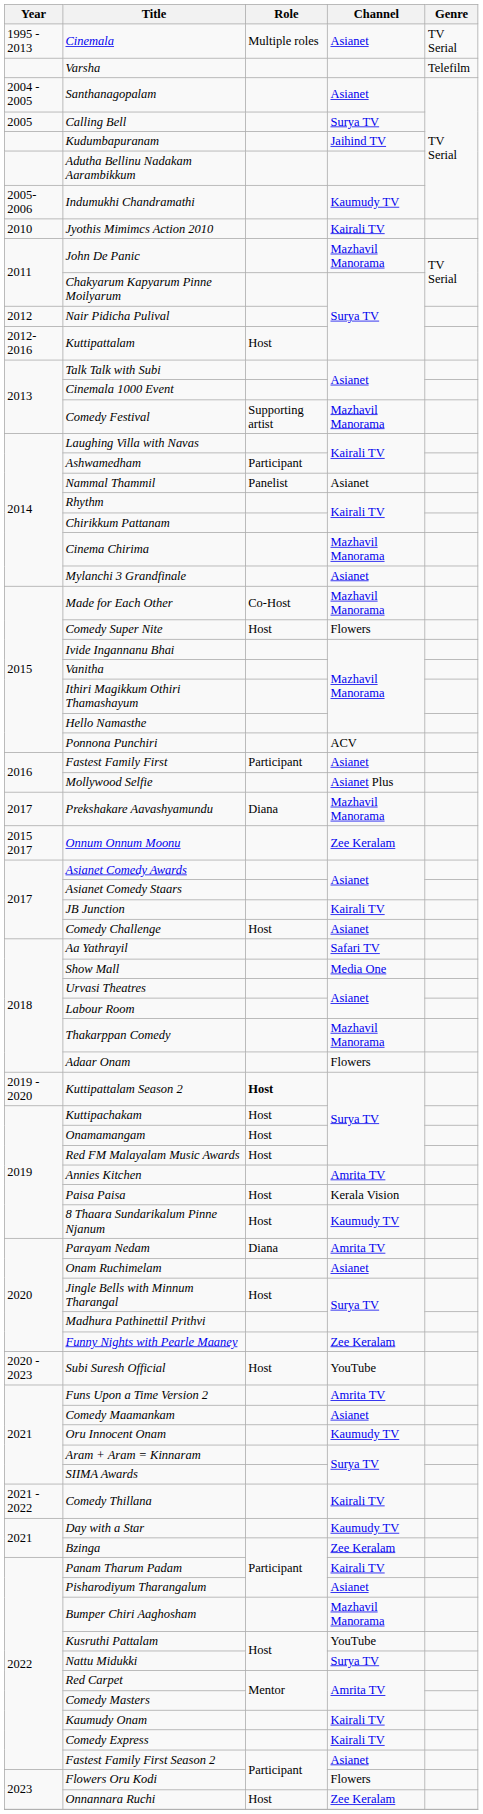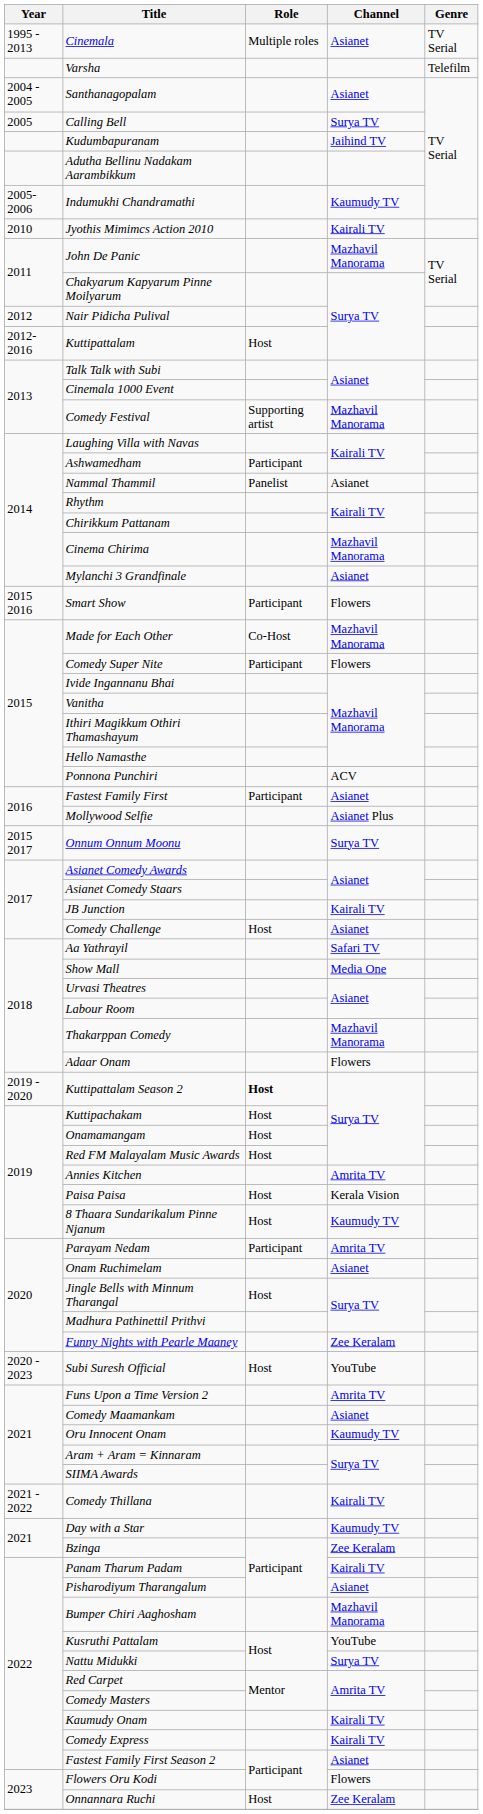 <table class="wikitable sortable">
 <tr>
 <th>Year</th>
 <th>Title</th>
 <th>Role</th>
 <th>Channel</th>
 <th>Genre</th>
 </tr>
 <tr>
 <td>1995 - 2013</td>
 <td><em><a href='#'>Cinemala</a></em></td>
 <td>Multiple roles</td>
 <td><a href='#'>Asianet</a></td>
 <td>TV Serial</td>
 </tr>
 <tr>
 <td></td>
 <td><em>Varsha</em></td>
 <td></td>
 <td></td>
 <td>Telefilm</td>
 </tr>
 <tr>
 <td>2004 - 2005</td>
 <td><em>Santhanagopalam</em></td>
 <td></td>
 <td><a href='#'>Asianet</a></td>
 <td rowspan="5">TV Serial</td>
 </tr>
 <tr>
 <td>2005</td>
 <td><em>Calling Bell</em></td>
 <td></td>
 <td><a href='#'>Surya TV</a></td>
 </tr>
 <tr>
 <td></td>
 <td><em>Kudumbapuranam</em></td>
 <td></td>
 <td><a href='#'>Jaihind TV</a></td>
 </tr>
 <tr>
 <td></td>
 <td><em>Adutha Bellinu Nadakam Aarambikkum</em></td>
 <td></td>
 <td></td>
 </tr>
 <tr>
 <td>2005-2006</td>
 <td><em>Indumukhi Chandramathi</em></td>
 <td></td>
 <td><a href='#'>Kaumudy TV</a></td>
 </tr>
 <tr>
 <td>2010</td>
 <td><em>Jyothis Mimimcs Action 2010</em></td>
 <td></td>
 <td><a href='#'>Kairali TV</a></td>
 <td></td>
 </tr>
 <tr>
 <td rowspan="2">2011</td>
 <td><em>John De Panic</em></td>
 <td></td>
 <td><a href='#'>Mazhavil Manorama</a></td>
 <td rowspan="2">TV Serial</td>
 </tr>
 <tr>
 <td><em>Chakyarum Kapyarum Pinne Moilyarum</em></td>
 <td></td>
 <td rowspan="3"><a href='#'>Surya TV</a></td>
 </tr>
 <tr>
 <td>2012</td>
 <td><em>Nair Pidicha Pulival</em></td>
 <td></td>
 <td></td>
 </tr>
 <tr>
 <td>2012-2016</td>
 <td><em>Kuttipattalam</em></td>
 <td>Host</td>
 <td></td>
 </tr>
 <tr>
 <td rowspan="3">2013</td>
 <td><em>Talk Talk with Subi</em></td>
 <td></td>
 <td rowspan="2"><a href='#'>Asianet</a></td>
 <td></td>
 </tr>
 <tr>
 <td><em>Cinemala 1000 Event</em></td>
 <td></td>
 <td></td>
 </tr>
 <tr>
 <td><em>Comedy Festival</em></td>
 <td>Supporting artist</td>
 <td><a href='#'>Mazhavil Manorama</a></td>
 <td></td>
 </tr>
 <tr>
 <td rowspan="7">2014</td>
 <td><em>Laughing Villa with Navas</em></td>
 <td></td>
 <td rowspan="2"><a href='#'>Kairali TV</a></td>
 <td></td>
 </tr>
 <tr>
 <td><em>Ashwamedham</em></td>
 <td>Participant</td>
 <td></td>
 </tr>
 <tr>
 <td><em>Nammal Thammil</em></td>
 <td>Panelist</td>
 <td>Asianet</td>
 <td></td>
 </tr>
 <tr>
 <td><em>Rhythm</em></td>
 <td></td>
 <td rowspan="2"><a href='#'>Kairali TV</a></td>
 <td></td>
 </tr>
 <tr>
 <td><em>Chirikkum Pattanam</em></td>
 <td></td>
 <td></td>
 </tr>
 <tr>
 <td><em>Cinema Chirima</em></td>
 <td></td>
 <td><a href='#'>Mazhavil Manorama</a></td>
 <td></td>
 </tr>
 <tr>
 <td><em>Mylanchi 3 Grandfinale </em></td>
 <td></td>
 <td><a href='#'>Asianet</a></td>
 <td></td>
 </tr>
 <tr>
+<td>2015<br>2016</td>
+<td><em>Smart Show</em></td>
+<td>Participant</td>
+<td>Flowers</td>
+<td></td>
+</tr>
+<tr>
 <td rowspan="7">2015</td>
 <td><em>Made for Each Other</em></td>
 <td>Co-Host</td>
 <td><a href='#'>Mazhavil Manorama</a></td>
 <td></td>
 </tr>
 <tr>
 <td><em>Comedy Super Nite</em></td>
-<td>Host</td>
+<td>Participant</td>
 <td>Flowers</td>
 <td></td>
 </tr>
 <tr>
 <td><em>Ivide Ingannanu Bhai</em></td>
 <td></td>
 <td rowspan="4"><a href='#'>Mazhavil Manorama</a></td>
 <td></td>
 </tr>
 <tr>
 <td><em>Vanitha</em></td>
 <td></td>
 <td></td>
 </tr>
 <tr>
 <td><em>Ithiri Magikkum Othiri Thamashayum</em></td>
 <td></td>
 <td></td>
 </tr>
 <tr>
 <td><em>Hello Namasthe</em></td>
 <td></td>
 <td></td>
 </tr>
 <tr>
 <td><em>Ponnona Punchiri</em></td>
 <td></td>
 <td>ACV</td>
 <td></td>
 </tr>
 <tr>
 <td rowspan="2">2016</td>
 <td><em>Fastest Family First</em></td>
 <td>Participant</td>
 <td><a href='#'>Asianet</a></td>
 <td></td>
 </tr>
 <tr>
 <td><em>Mollywood Selfie</em></td>
 <td></td>
 <td><a href='#'>Asianet</a> Plus</td>
 <td></td>
 </tr>
 <tr>
-<td>2017</td>
-<td><em>Prekshakare Aavashyamundu</em></td>
-<td>Diana</td>
-<td><a href='#'>Mazhavil Manorama</a></td>
-<td></td>
-</tr>
-<tr>
 <td>2015 <br>2017</td>
 <td><em><a href='#'>Onnum Onnum Moonu</a></em></td>
 <td></td>
-<td><a href='#'>Zee Keralam</a></td>
+<td><a href='#'>Surya TV</a></td>
 <td></td>
 </tr>
 <tr>
 <td rowspan="4">2017</td>
 <td><em><a href='#'>Asianet Comedy Awards</a></em></td>
 <td></td>
 <td rowspan="2"><a href='#'>Asianet</a></td>
 <td></td>
 </tr>
 <tr>
 <td><em>Asianet Comedy Staars</em></td>
 <td></td>
 <td></td>
 </tr>
 <tr>
 <td><em>JB Junction</em></td>
 <td></td>
 <td><a href='#'>Kairali TV</a></td>
 <td></td>
 </tr>
 <tr>
 <td><em>Comedy Challenge</em></td>
 <td>Host</td>
 <td><a href='#'>Asianet</a></td>
 <td></td>
 </tr>
 <tr>
 <td rowspan="6">2018</td>
 <td><em>Aa Yathrayil</em></td>
 <td></td>
 <td><a href='#'>Safari TV</a></td>
 <td></td>
 </tr>
 <tr>
 <td><em>Show Mall</em></td>
 <td></td>
 <td><a href='#'>Media One</a></td>
 <td></td>
 </tr>
 <tr>
 <td><em>Urvasi Theatres</em></td>
 <td></td>
 <td rowspan="2"><a href='#'>Asianet</a></td>
 <td></td>
 </tr>
 <tr>
 <td><em>Labour Room</em></td>
 <td></td>
 <td></td>
 </tr>
 <tr>
 <td><em>Thakarppan Comedy</em></td>
 <td></td>
 <td><a href='#'>Mazhavil Manorama</a></td>
 <td></td>
 </tr>
 <tr>
 <td><em>Adaar Onam</em></td>
 <td></td>
 <td>Flowers</td>
 <td></td>
 </tr>
 <tr>
 <td>2019 - 2020</td>
 <td><em>Kuttipattalam Season 2</em></td>
 <td><strong>Host</strong></td>
 <td rowspan="4"><a href='#'>Surya TV</a></td>
 <td></td>
 </tr>
 <tr>
 <td rowspan="6">2019</td>
 <td><em>Kuttipachakam</em></td>
 <td>Host</td>
 <td></td>
 </tr>
 <tr>
 <td><em>Onamamangam</em></td>
 <td>Host</td>
 <td></td>
 </tr>
 <tr>
 <td><em>Red FM Malayalam Music Awards</em></td>
 <td>Host</td>
 <td></td>
 </tr>
 <tr>
 <td><em>Annies Kitchen</em></td>
 <td></td>
 <td><a href='#'>Amrita TV</a></td>
 <td></td>
 </tr>
 <tr>
 <td><em>Paisa Paisa</em></td>
 <td>Host</td>
 <td>Kerala Vision</td>
 <td></td>
 </tr>
 <tr>
 <td><em>8 Thaara Sundarikalum Pinne Njanum</em></td>
 <td>Host</td>
 <td><a href='#'>Kaumudy TV</a></td>
 <td></td>
 </tr>
 <tr>
 <td rowspan="5">2020</td>
 <td><em>Parayam Nedam</em></td>
-<td>Diana</td>
+<td>Participant</td>
 <td><a href='#'>Amrita TV</a></td>
 <td></td>
 </tr>
 <tr>
 <td><em>Onam Ruchimelam</em></td>
 <td></td>
 <td><a href='#'>Asianet</a></td>
 <td></td>
 </tr>
 <tr>
 <td><em>Jingle Bells with Minnum Tharangal</em></td>
 <td>Host</td>
 <td rowspan="2"><a href='#'>Surya TV</a></td>
 <td></td>
 </tr>
 <tr>
 <td><em>Madhura Pathinettil Prithvi</em></td>
 <td></td>
 <td></td>
 </tr>
 <tr>
 <td><em><a href='#'>Funny Nights with Pearle Maaney</a></em></td>
 <td></td>
 <td><a href='#'>Zee Keralam</a></td>
 <td></td>
 </tr>
 <tr>
 <td>2020 - 2023</td>
 <td><em>Subi Suresh Official</em></td>
 <td>Host</td>
 <td>YouTube</td>
 <td></td>
 </tr>
 <tr>
 <td rowspan="5">2021</td>
 <td><em>Funs Upon a Time Version 2</em></td>
 <td></td>
 <td><a href='#'>Amrita TV</a></td>
 <td></td>
 </tr>
 <tr>
 <td><em>Comedy Maamankam</em></td>
 <td></td>
 <td><a href='#'>Asianet</a></td>
 <td></td>
 </tr>
 <tr>
 <td><em>Oru Innocent Onam</em></td>
 <td></td>
 <td><a href='#'>Kaumudy TV</a></td>
 <td></td>
 </tr>
 <tr>
 <td><em>Aram + Aram = Kinnaram</em></td>
 <td></td>
 <td rowspan="2"><a href='#'>Surya TV</a></td>
 <td></td>
 </tr>
 <tr>
 <td><em>SIIMA Awards</em></td>
 <td></td>
 <td></td>
 </tr>
 <tr>
 <td>2021 - 2022</td>
 <td><em>Comedy Thillana</em></td>
 <td></td>
 <td><a href='#'>Kairali TV</a></td>
 <td></td>
 </tr>
 <tr>
 <td rowspan="2">2021</td>
 <td><em>Day with a Star</em></td>
 <td></td>
 <td><a href='#'>Kaumudy TV</a></td>
 <td></td>
 </tr>
 <tr>
 <td><em>Bzinga</em></td>
 <td rowspan="3">Participant</td>
 <td><a href='#'>Zee Keralam</a></td>
 <td></td>
 </tr>
 <tr>
 <td rowspan="10">2022</td>
 <td><em>Panam Tharum Padam</em></td>
 <td><a href='#'>Kairali TV</a></td>
 <td></td>
 </tr>
 <tr>
 <td><em>Pisharodiyum Tharangalum</em></td>
 <td><a href='#'>Asianet</a></td>
 <td></td>
 </tr>
 <tr>
 <td><em>Bumper Chiri Aaghosham</em></td>
 <td></td>
 <td><a href='#'>Mazhavil Manorama</a></td>
 <td></td>
 </tr>
 <tr>
 <td><em>Kusruthi Pattalam</em></td>
 <td rowspan="2">Host</td>
 <td>YouTube</td>
 <td></td>
 </tr>
 <tr>
 <td><em>Nattu Midukki</em></td>
 <td><a href='#'>Surya TV</a></td>
 <td></td>
 </tr>
 <tr>
 <td><em>Red Carpet</em></td>
 <td rowspan="2">Mentor</td>
 <td rowspan="2"><a href='#'>Amrita TV</a></td>
 <td></td>
 </tr>
 <tr>
 <td><em>Comedy Masters</em></td>
 <td></td>
 </tr>
 <tr>
 <td><em>Kaumudy Onam</em></td>
 <td></td>
 <td><a href='#'>Kairali TV</a></td>
 <td></td>
 </tr>
 <tr>
 <td><em>Comedy Express</em></td>
 <td></td>
 <td><a href='#'>Kairali TV</a></td>
 <td></td>
 </tr>
 <tr>
 <td><em>Fastest Family First Season 2</em></td>
 <td rowspan="2">Participant</td>
 <td><a href='#'>Asianet</a></td>
 <td></td>
 </tr>
 <tr>
 <td rowspan="2">2023</td>
 <td><em>Flowers Oru Kodi</em></td>
 <td>Flowers</td>
 <td></td>
 </tr>
 <tr>
 <td><em>Onnannara Ruchi</em></td>
 <td>Host</td>
 <td><a href='#'>Zee Keralam</a></td>
 <td></td>
 </tr>
 <tr>
 </tr>
 </table>
